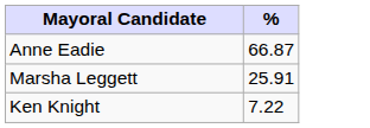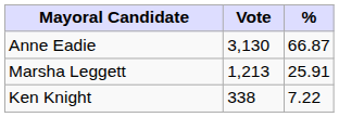 <table class="wikitable">
 <tr>
 <th style="background:#ddf; width:200px;">Mayoral Candidate</th>
+<th style="background:#ddf; width:50px;">Vote</th>
 <th style="background:#ddf; width:30px;">%</th>
 </tr>
 <tr>
 <td>Anne Eadie</td>
+<td>3,130</td>
 <td>66.87</td>
 </tr>
 <tr>
 <td>Marsha Leggett</td>
+<td>1,213</td>
 <td>25.91</td>
 </tr>
 <tr>
 <td>Ken Knight</td>
+<td>338</td>
 <td>7.22</td>
 </tr>
 </table>
